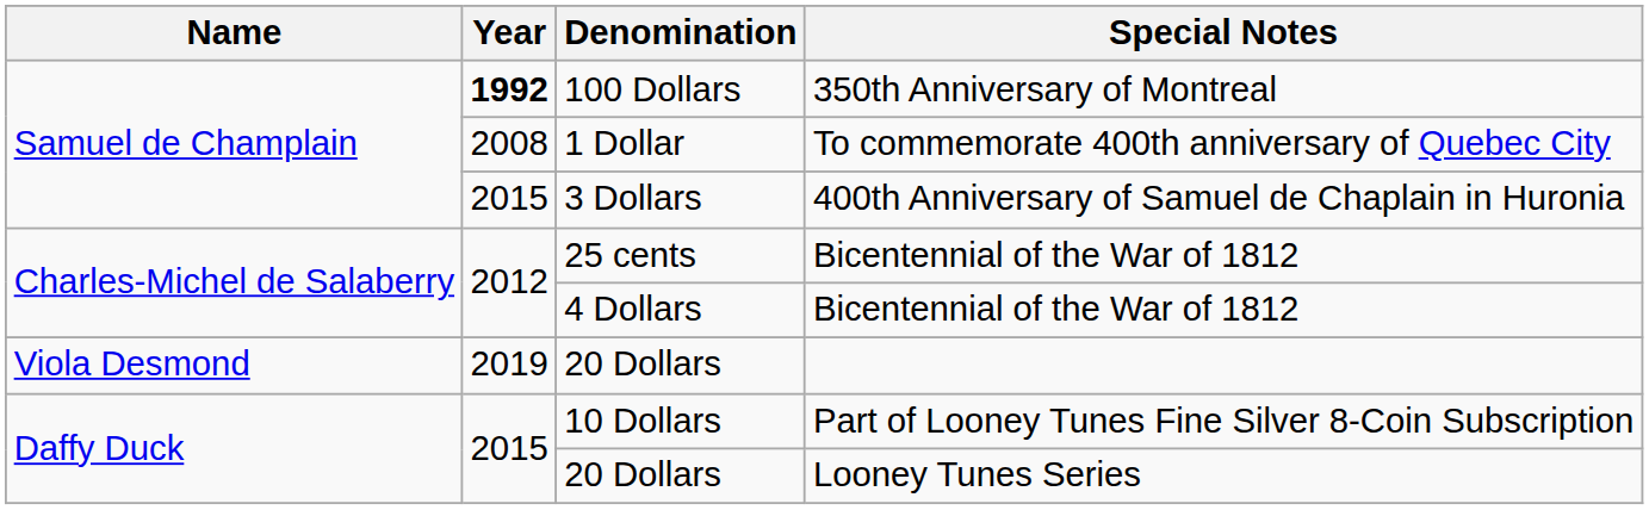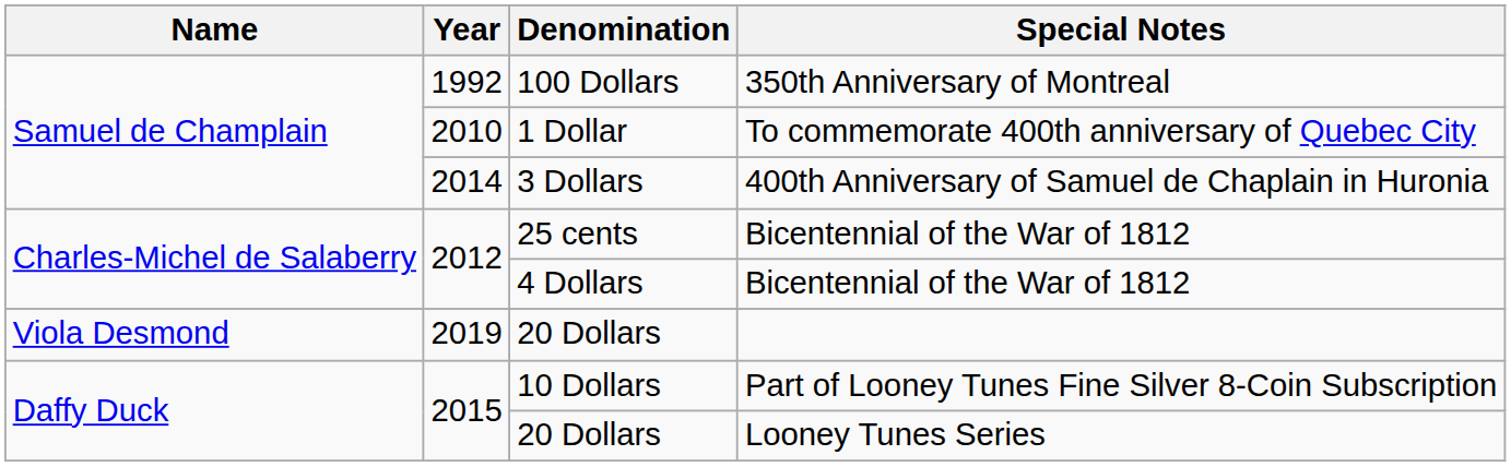 <table class="wikitable">
 <tr>
 <th>Name</th>
 <th>Year</th>
 <th>Denomination</th>
 <th>Special Notes</th>
 </tr>
 <tr>
 <td rowspan=3><a href='#'>Samuel de Champlain</a></td>
-<td><strong>1992</strong></td>
+<td>1992</td>
 <td>100 Dollars</td>
 <td>350th Anniversary of Montreal</td>
 </tr>
 <tr>
-<td>2008</td>
+<td>2010</td>
 <td>1 Dollar</td>
 <td>To commemorate 400th anniversary of <a href='#'>Quebec City</a></td>
 </tr>
 <tr>
-<td>2015</td>
+<td>2014</td>
 <td>3 Dollars</td>
 <td>400th Anniversary of Samuel de Chaplain in Huronia</td>
 </tr>
 <tr>
 <td rowspan=2><a href='#'>Charles-Michel de Salaberry</a></td>
 <td rowspan=2>2012</td>
 <td>25 cents</td>
 <td>Bicentennial of the War of 1812</td>
 </tr>
 <tr>
 <td>4 Dollars</td>
 <td>Bicentennial of the War of 1812</td>
 </tr>
 <tr>
 <td><a href='#'>Viola Desmond</a></td>
 <td>2019</td>
 <td>20 Dollars</td>
 <td></td>
 </tr>
 <tr>
 <td rowspan=2><a href='#'>Daffy Duck</a></td>
 <td rowspan=2>2015</td>
 <td>10 Dollars</td>
 <td>Part of Looney Tunes Fine Silver 8-Coin Subscription</td>
 </tr>
 <tr>
 <td>20 Dollars</td>
 <td>Looney Tunes Series</td>
 </tr>
 </table>
